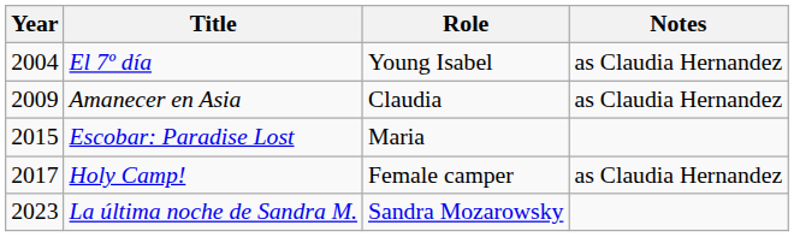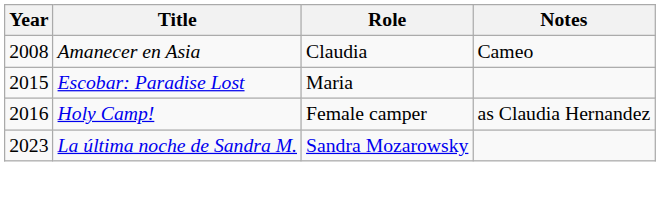 <table class="wikitable sortable">
 <tr>
 <th>Year</th>
 <th>Title</th>
 <th>Role</th>
 <th class="unsortable">Notes</th>
 </tr>
 <tr>
-<td>2004</td>
-<td><em><a href='#'>El 7º día</a></em></td>
-<td>Young Isabel</td>
-<td>as Claudia Hernandez</td>
-</tr>
-<tr>
-<td>2009</td>
+<td>2008</td>
 <td><em>Amanecer en Asia</em></td>
 <td>Claudia</td>
-<td>as Claudia Hernandez</td>
+<td>Cameo</td>
 </tr>
 <tr>
 <td>2015</td>
 <td><em><a href='#'>Escobar: Paradise Lost</a></em></td>
 <td>Maria</td>
 <td></td>
 </tr>
 <tr>
-<td>2017</td>
+<td>2016</td>
 <td><em><a href='#'>Holy Camp!</a></em></td>
 <td>Female camper</td>
 <td>as Claudia Hernandez</td>
 </tr>
 <tr>
 <td>2023</td>
 <td><em><a href='#'>La última noche de Sandra M.</a></em></td>
 <td><a href='#'>Sandra Mozarowsky</a></td>
 <td></td>
 </tr>
 </table>
